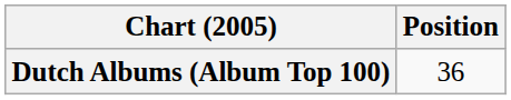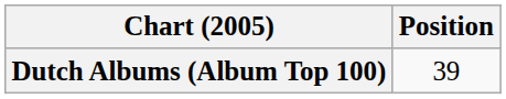 <table class="wikitable plainrowheaders" style="text-align:center">
 <tr>
 <th scope="col">Chart (2005)</th>
 <th scope="col">Position</th>
 </tr>
 <tr>
 <th scope="row">Dutch Albums (Album Top 100)</th>
-<td>36</td>
+<td>39</td>
 </tr>
 </table>
